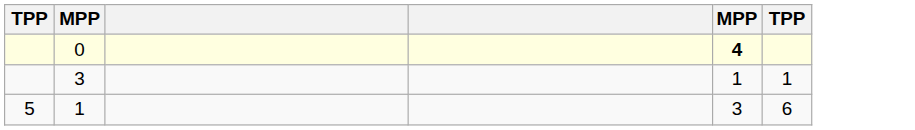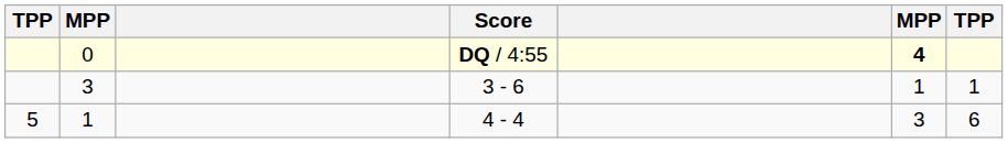 <table class="wikitable" style="text-align: center;" |>
 <tr>
 <th width="35">TPP</th>
 <th width="35">MPP</th>
 <th width="250"></th>
+<th width="75">Score</th>
 <th width="250"></th>
 <th width="35">MPP</th>
 <th width="35">TPP</th>
 </tr>
 <tr bgcolor=lightyellow>
 <td></td>
 <td>0</td>
 <td style="text-align:left;"><strong></strong></td>
+<td><strong>DQ</strong> / 4:55</td>
 <td style="text-align:left;"></td>
 <td><strong>4</strong></td>
 <td></td>
 </tr>
 <tr>
 <td></td>
 <td>3</td>
 <td style="text-align:left;"></td>
+<td>3 - 6</td>
 <td style="text-align:left;"><strong></strong></td>
 <td>1</td>
 <td>1</td>
 </tr>
 <tr>
 <td>5</td>
 <td>1</td>
 <td style="text-align:left;"><strong></strong></td>
+<td>4 - 4</td>
 <td style="text-align:left;"></td>
 <td>3</td>
 <td>6</td>
 </tr>
 </table>
